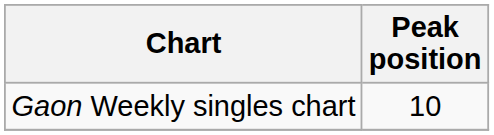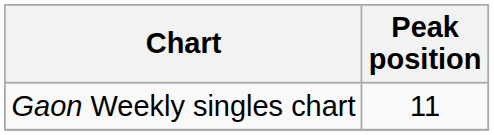 <table class="wikitable sortable">
 <tr>
 <th>Chart</th>
 <th>Peak<br>position</th>
 </tr>
 <tr>
 <td><em>Gaon</em> Weekly singles chart</td>
-<td align="center">10</td>
+<td align="center">11</td>
 </tr>
 <tr>
 </tr>
 </table>
